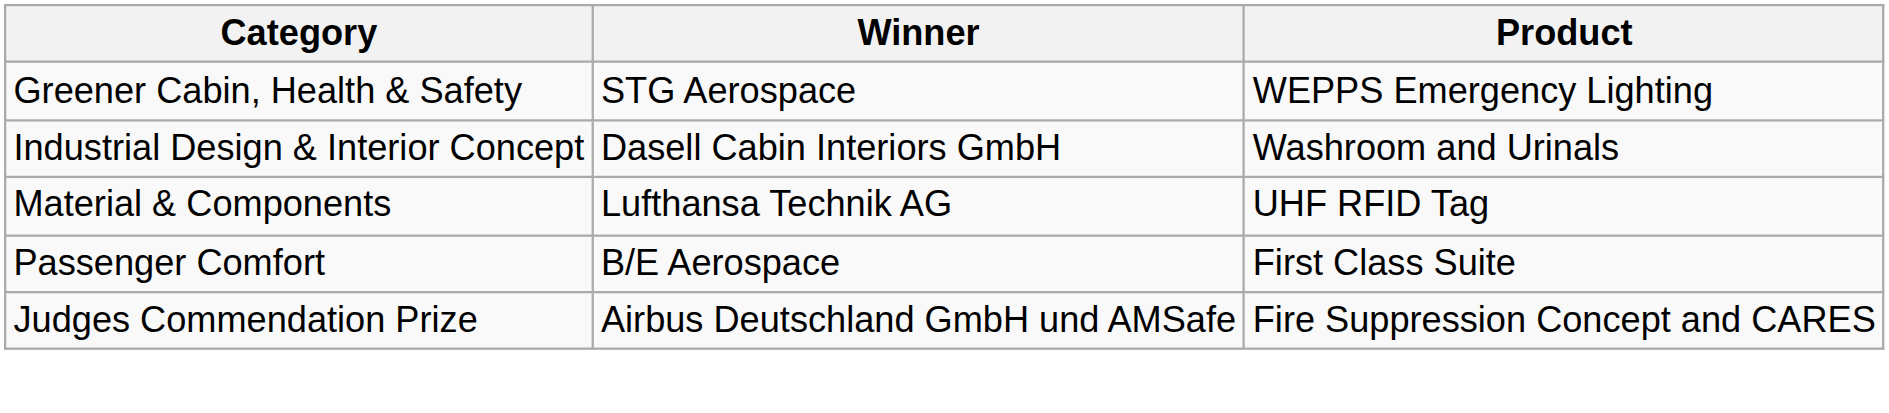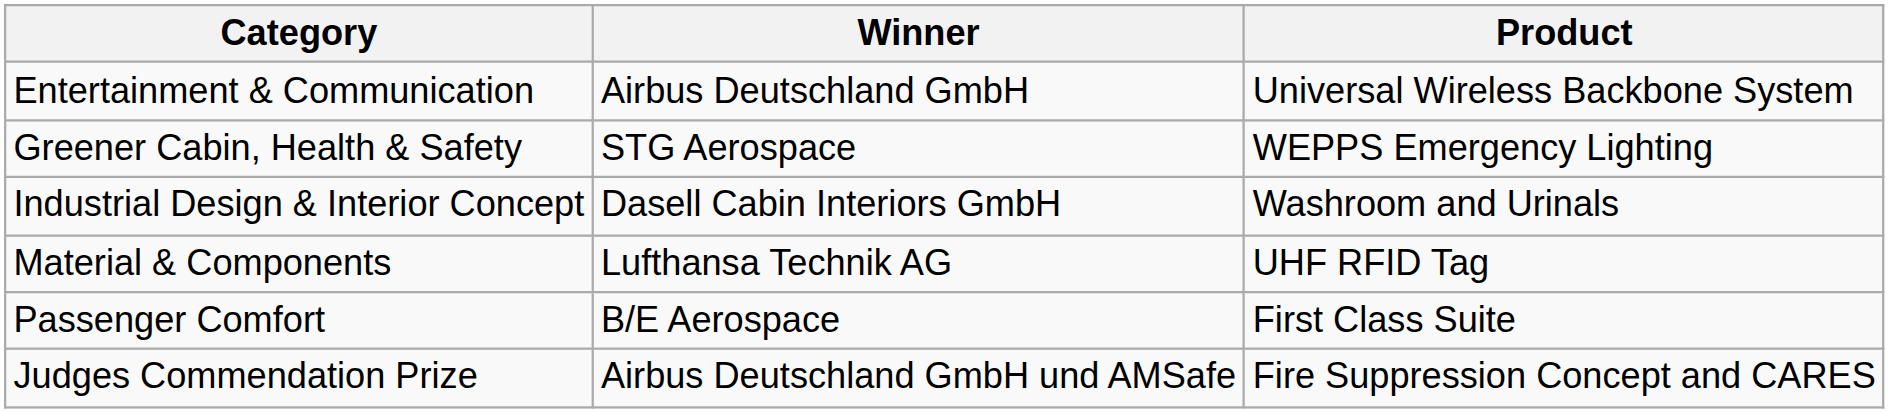 <table class="wikitable">
 <tr>
 <th>Category</th>
 <th>Winner</th>
 <th>Product</th>
+</tr>
+<tr>
+<td>Entertainment & Communication</td>
+<td>Airbus Deutschland GmbH</td>
+<td>Universal Wireless Backbone System</td>
 </tr>
 <tr>
 <td>Greener Cabin, Health & Safety</td>
 <td>STG Aerospace</td>
 <td>WEPPS Emergency Lighting</td>
 </tr>
 <tr>
 <td>Industrial Design & Interior Concept</td>
 <td>Dasell Cabin Interiors GmbH</td>
 <td>Washroom and Urinals</td>
 </tr>
 <tr>
 <td>Material & Components</td>
 <td>Lufthansa Technik AG</td>
 <td>UHF RFID Tag</td>
 </tr>
 <tr>
 <td>Passenger Comfort</td>
 <td>B/E Aerospace</td>
 <td>First Class Suite</td>
 </tr>
 <tr>
 <td>Judges Commendation Prize</td>
 <td>Airbus Deutschland GmbH und AMSafe</td>
 <td>Fire Suppression Concept and CARES</td>
 </tr>
 </table>
